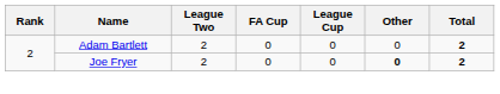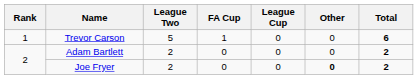 <table class="wikitable" style="font-size: 95%; text-align: center;">
 <tr>
 <th width=60>Rank</th>
 <th width=150>Name</th>
 <th width=80>League Two</th>
 <th width=80>FA Cup</th>
 <th width=80>League Cup</th>
 <th width=80>Other</th>
 <th width=80>Total</th>
+</tr>
+<tr>
+<td>1</td>
+<td><a href='#'>Trevor Carson</a></td>
+<td>5</td>
+<td>1</td>
+<td>0</td>
+<td>0</td>
+<td><strong>6</strong></td>
 </tr>
 <tr>
 <td rowspan=2>2</td>
 <td><a href='#'>Adam Bartlett</a></td>
 <td>2</td>
 <td>0</td>
 <td>0</td>
 <td>0</td>
 <td><strong>2</strong></td>
 </tr>
 <tr>
 <td><a href='#'>Joe Fryer</a></td>
 <td>2</td>
 <td>0</td>
 <td>0</td>
 <td><strong>0</strong></td>
 <td><strong>2</strong></td>
 </tr>
 </table>
